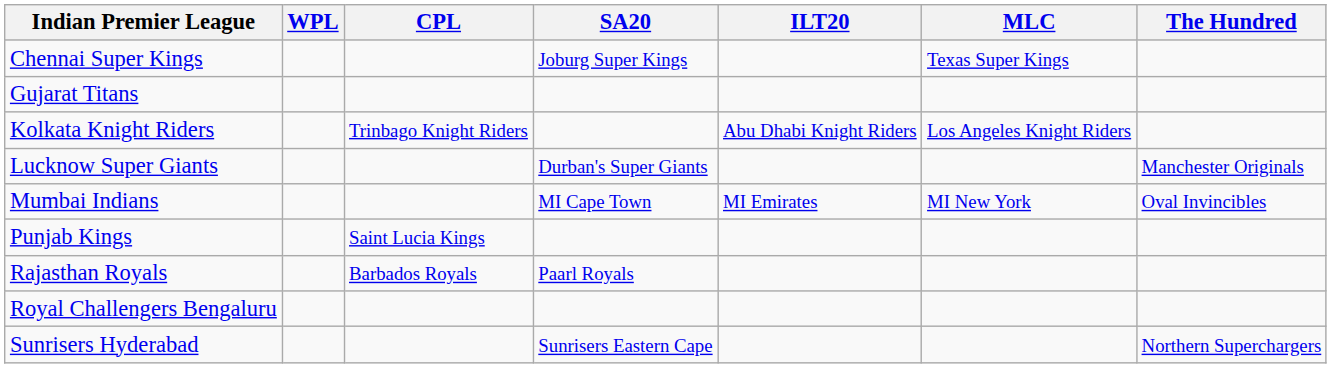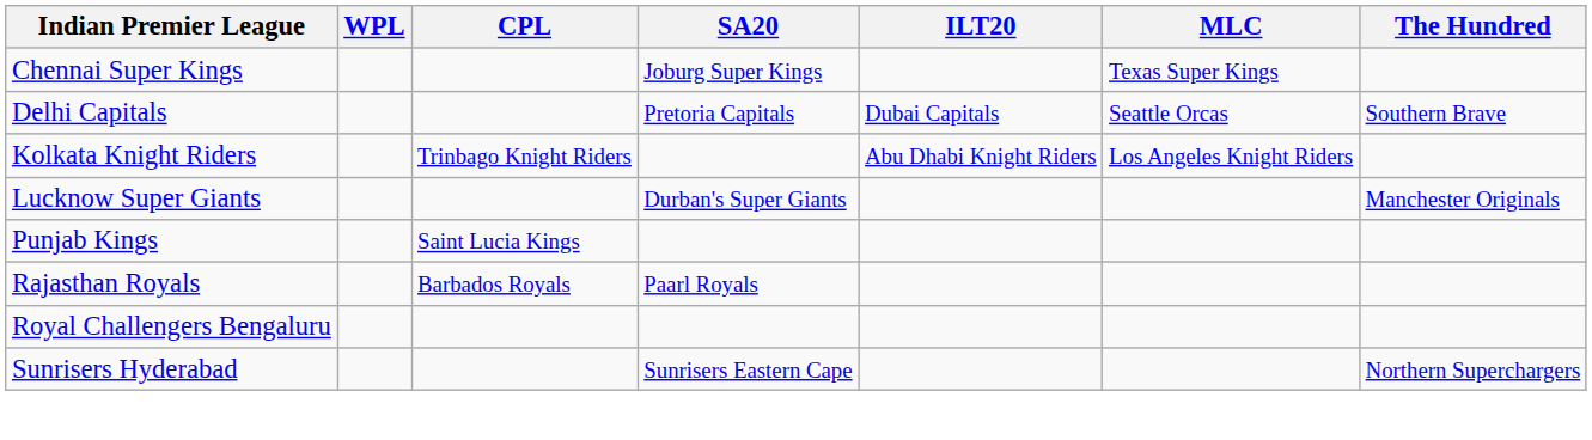 <table class="wikitable">
 <tr>
 <th>Indian Premier League</th>
 <th><a href='#'><strong>WPL</strong></a></th>
 <th><a href='#'><strong>CPL</strong></a></th>
 <th><strong><a href='#'>SA20</a></strong></th>
 <th><a href='#'><strong>ILT20</strong></a></th>
 <th><a href='#'><strong>MLC</strong></a></th>
 <th><a href='#'>The Hundred</a></th>
 </tr>
 <tr>
 <td><a href='#'>Chennai Super Kings</a></td>
 <td></td>
 <td></td>
 <td><a href='#'><small>Joburg Super Kings</small></a></td>
 <td></td>
 <td><a href='#'><small>Texas Super Kings</small></a></td>
 <td></td>
 </tr>
 <tr>
-<td><a href='#'>Gujarat Titans</a></td>
+<td><a href='#'>Delhi Capitals</a></td>
 <td></td>
 <td></td>
-<td></td>
-<td></td>
-<td></td>
-<td></td>
+<td><a href='#'><small>Pretoria Capitals</small></a></td>
+<td><a href='#'><small>Dubai Capitals</small></a></td>
+<td><a href='#'><small>Seattle Orcas</small></a></td>
+<td><a href='#'><small>Southern Brave</small></a></td>
 </tr>
 <tr>
 <td><a href='#'>Kolkata Knight Riders</a></td>
 <td></td>
 <td><a href='#'><small>Trinbago Knight Riders</small></a></td>
 <td></td>
 <td><a href='#'><small>Abu Dhabi Knight Riders</small></a></td>
 <td><a href='#'><small>Los Angeles Knight Riders</small></a></td>
 <td></td>
 </tr>
 <tr>
 <td><a href='#'>Lucknow Super Giants</a></td>
 <td></td>
 <td></td>
 <td><a href='#'><small>Durban's Super Giants</small></a></td>
 <td></td>
 <td></td>
 <td><a href='#'><small>Manchester Originals</small></a></td>
-</tr>
-<tr>
-<td><a href='#'>Mumbai Indians</a></td>
-<td></td>
-<td></td>
-<td><a href='#'><small>MI Cape Town</small></a></td>
-<td><a href='#'><small>MI Emirates</small></a></td>
-<td><a href='#'><small>MI New York</small></a></td>
-<td><a href='#'><small>Oval Invincibles</small></a></td>
 </tr>
 <tr>
 <td><a href='#'>Punjab Kings</a></td>
 <td></td>
 <td><a href='#'><small>Saint Lucia Kings</small></a></td>
 <td></td>
 <td></td>
 <td></td>
 <td></td>
 </tr>
 <tr>
 <td><a href='#'>Rajasthan Royals</a></td>
 <td></td>
 <td><a href='#'><small>Barbados Royals</small></a></td>
 <td><a href='#'><small>Paarl Royals</small></a></td>
 <td></td>
 <td></td>
 <td></td>
 </tr>
 <tr>
 <td><a href='#'>Royal Challengers Bengaluru</a></td>
 <td></td>
 <td></td>
 <td></td>
 <td></td>
 <td></td>
 <td></td>
 </tr>
 <tr>
 <td><a href='#'>Sunrisers Hyderabad</a></td>
 <td></td>
 <td></td>
 <td><a href='#'><small>Sunrisers Eastern Cape</small></a></td>
 <td></td>
 <td></td>
 <td><a href='#'><small>Northern Superchargers</small></a></td>
 </tr>
 </table>
